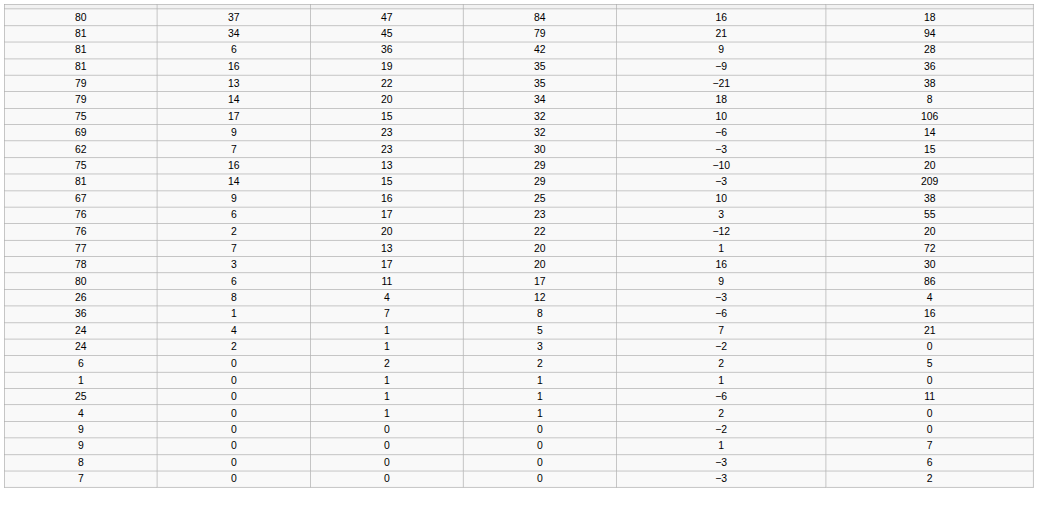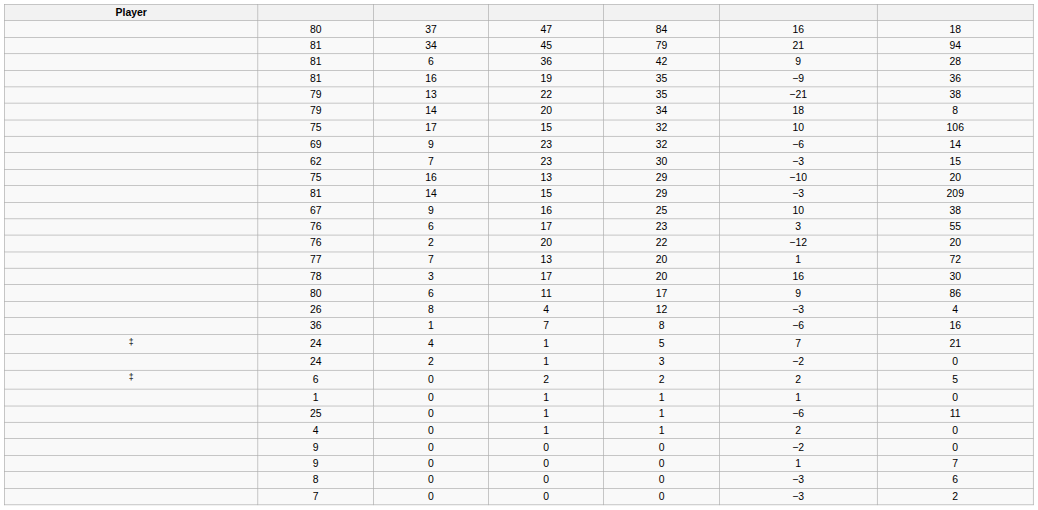 <table class="wikitable sortable" style="width:100%; text-align:center;">
 <tr>
+<th>Player</th>
 <th></th>
 <th></th>
 <th></th>
 <th></th>
 <th data-sort-type="number"></th>
 <th></th>
 </tr>
 <tr>
+<td></td>
 <td>80</td>
 <td>37</td>
 <td>47</td>
 <td>84</td>
 <td>16</td>
 <td>18</td>
 </tr>
 <tr>
+<td></td>
 <td>81</td>
 <td>34</td>
 <td>45</td>
 <td>79</td>
 <td>21</td>
 <td>94</td>
 </tr>
 <tr>
+<td></td>
 <td>81</td>
 <td>6</td>
 <td>36</td>
 <td>42</td>
 <td>9</td>
 <td>28</td>
 </tr>
 <tr>
+<td></td>
 <td>81</td>
 <td>16</td>
 <td>19</td>
 <td>35</td>
 <td>−9</td>
 <td>36</td>
 </tr>
 <tr>
+<td></td>
 <td>79</td>
 <td>13</td>
 <td>22</td>
 <td>35</td>
 <td>−21</td>
 <td>38</td>
 </tr>
 <tr>
+<td></td>
 <td>79</td>
 <td>14</td>
 <td>20</td>
 <td>34</td>
 <td>18</td>
 <td>8</td>
 </tr>
 <tr>
+<td></td>
 <td>75</td>
 <td>17</td>
 <td>15</td>
 <td>32</td>
 <td>10</td>
 <td>106</td>
 </tr>
 <tr>
+<td></td>
 <td>69</td>
 <td>9</td>
 <td>23</td>
 <td>32</td>
 <td>−6</td>
 <td>14</td>
 </tr>
 <tr>
+<td></td>
 <td>62</td>
 <td>7</td>
 <td>23</td>
 <td>30</td>
 <td>−3</td>
 <td>15</td>
 </tr>
 <tr>
+<td></td>
 <td>75</td>
 <td>16</td>
 <td>13</td>
 <td>29</td>
 <td>−10</td>
 <td>20</td>
 </tr>
 <tr>
+<td></td>
 <td>81</td>
 <td>14</td>
 <td>15</td>
 <td>29</td>
 <td>−3</td>
 <td>209</td>
 </tr>
 <tr>
+<td></td>
 <td>67</td>
 <td>9</td>
 <td>16</td>
 <td>25</td>
 <td>10</td>
 <td>38</td>
 </tr>
 <tr>
+<td></td>
 <td>76</td>
 <td>6</td>
 <td>17</td>
 <td>23</td>
 <td>3</td>
 <td>55</td>
 </tr>
 <tr>
+<td></td>
 <td>76</td>
 <td>2</td>
 <td>20</td>
 <td>22</td>
 <td>−12</td>
 <td>20</td>
 </tr>
 <tr>
+<td></td>
 <td>77</td>
 <td>7</td>
 <td>13</td>
 <td>20</td>
 <td>1</td>
 <td>72</td>
 </tr>
 <tr>
+<td></td>
 <td>78</td>
 <td>3</td>
 <td>17</td>
 <td>20</td>
 <td>16</td>
 <td>30</td>
 </tr>
 <tr>
+<td></td>
 <td>80</td>
 <td>6</td>
 <td>11</td>
 <td>17</td>
 <td>9</td>
 <td>86</td>
 </tr>
 <tr>
+<td></td>
 <td>26</td>
 <td>8</td>
 <td>4</td>
 <td>12</td>
 <td>−3</td>
 <td>4</td>
 </tr>
 <tr>
+<td></td>
 <td>36</td>
 <td>1</td>
 <td>7</td>
 <td>8</td>
 <td>−6</td>
 <td>16</td>
 </tr>
 <tr>
+<td><sup>‡</sup></td>
 <td>24</td>
 <td>4</td>
 <td>1</td>
 <td>5</td>
 <td>7</td>
 <td>21</td>
 </tr>
 <tr>
+<td></td>
 <td>24</td>
 <td>2</td>
 <td>1</td>
 <td>3</td>
 <td>−2</td>
 <td>0</td>
 </tr>
 <tr>
+<td><sup>‡</sup></td>
 <td>6</td>
 <td>0</td>
 <td>2</td>
 <td>2</td>
 <td>2</td>
 <td>5</td>
 </tr>
 <tr>
+<td></td>
 <td>1</td>
 <td>0</td>
 <td>1</td>
 <td>1</td>
 <td>1</td>
 <td>0</td>
 </tr>
 <tr>
+<td></td>
 <td>25</td>
 <td>0</td>
 <td>1</td>
 <td>1</td>
 <td>−6</td>
 <td>11</td>
 </tr>
 <tr>
+<td></td>
 <td>4</td>
 <td>0</td>
 <td>1</td>
 <td>1</td>
 <td>2</td>
 <td>0</td>
 </tr>
 <tr>
+<td></td>
 <td>9</td>
 <td>0</td>
 <td>0</td>
 <td>0</td>
 <td>−2</td>
 <td>0</td>
 </tr>
 <tr>
+<td></td>
 <td>9</td>
 <td>0</td>
 <td>0</td>
 <td>0</td>
 <td>1</td>
 <td>7</td>
 </tr>
 <tr>
+<td></td>
 <td>8</td>
 <td>0</td>
 <td>0</td>
 <td>0</td>
 <td>−3</td>
 <td>6</td>
 </tr>
 <tr>
+<td></td>
 <td>7</td>
 <td>0</td>
 <td>0</td>
 <td>0</td>
 <td>−3</td>
 <td>2</td>
 </tr>
 </table>
